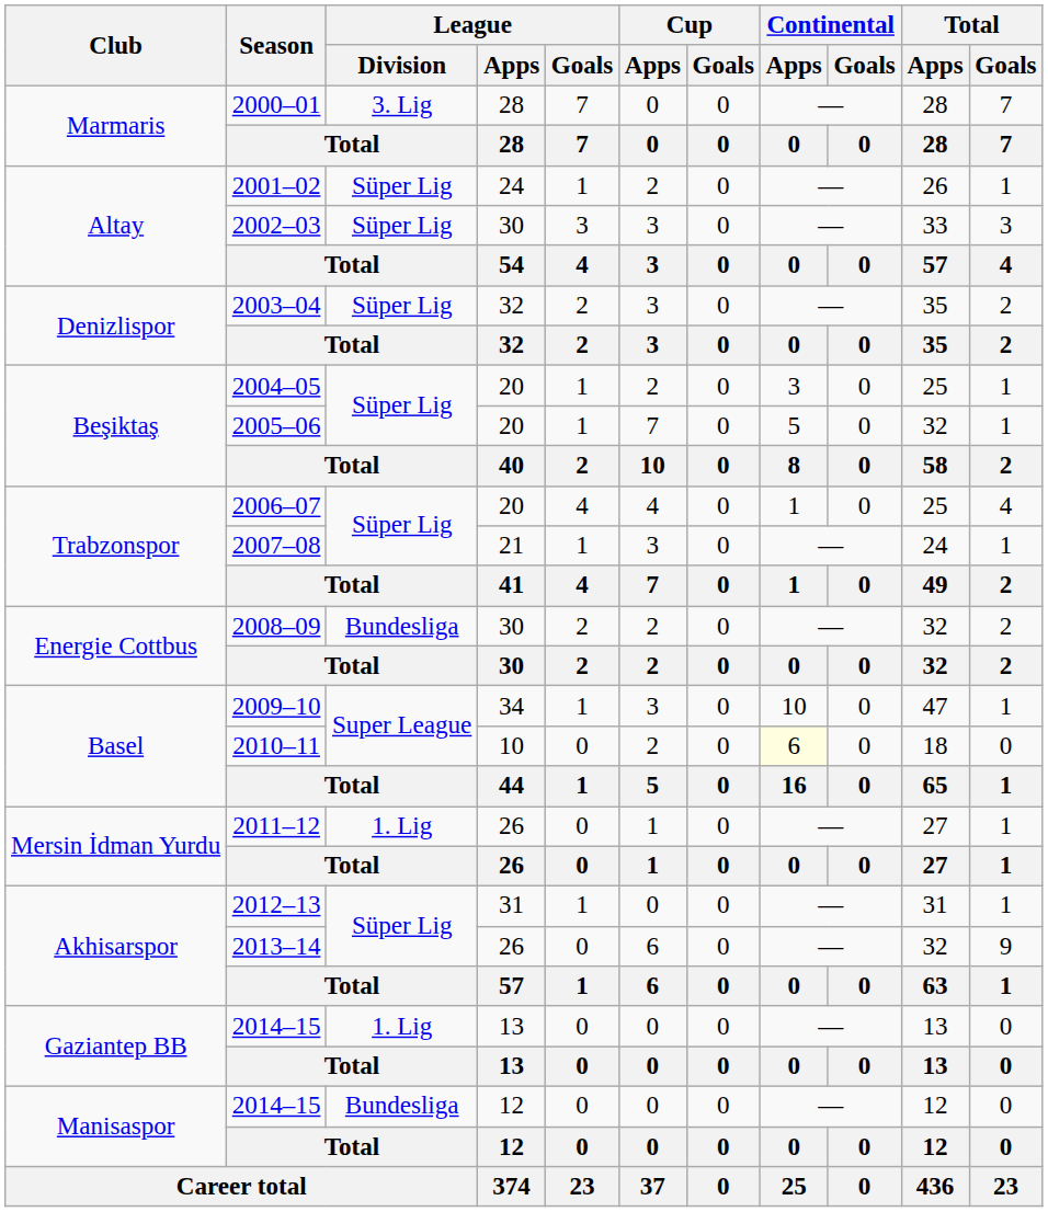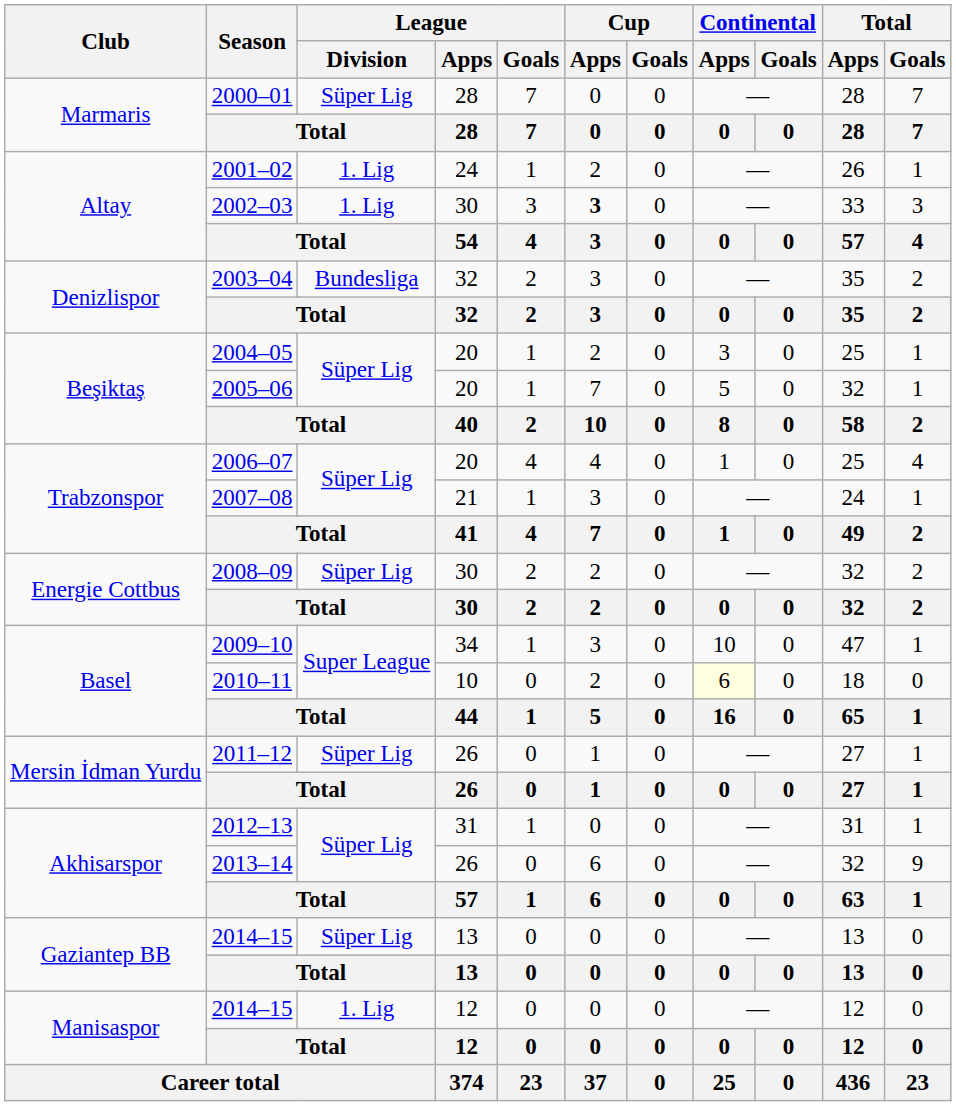 <table class="wikitable" style="text-align:center">
 <tr>
 <th rowspan="2">Club</th>
 <th rowspan="2">Season</th>
 <th colspan="3">League</th>
 <th colspan="2">Cup</th>
 <th colspan="2"><a href='#'>Continental</a></th>
 <th colspan="2">Total</th>
 </tr>
 <tr>
 <th>Division</th>
 <th>Apps</th>
 <th>Goals</th>
 <th>Apps</th>
 <th>Goals</th>
 <th>Apps</th>
 <th>Goals</th>
 <th>Apps</th>
 <th>Goals</th>
 </tr>
 <tr>
 <td rowspan="2"><a href='#'>Marmaris</a></td>
 <td><a href='#'>2000–01</a></td>
-<td rowspan="1"><a href='#'>3. Lig</a></td>
+<td rowspan="1"><a href='#'>Süper Lig</a></td>
 <td>28</td>
 <td>7</td>
 <td>0</td>
 <td>0</td>
 <td colspan="2">—</td>
 <td>28</td>
 <td>7</td>
 </tr>
 <tr>
 <th colspan="2">Total</th>
 <th>28</th>
 <th>7</th>
 <th>0</th>
 <th>0</th>
 <th>0</th>
 <th>0</th>
 <th>28</th>
 <th>7</th>
 </tr>
 <tr>
 <td rowspan="3"><a href='#'>Altay</a></td>
 <td><a href='#'>2001–02</a></td>
-<td rowspan="1"><a href='#'>Süper Lig</a></td>
+<td rowspan="1"><a href='#'>1. Lig</a></td>
 <td>24</td>
 <td>1</td>
 <td>2</td>
 <td>0</td>
 <td colspan="2">—</td>
 <td>26</td>
 <td>1</td>
 </tr>
 <tr>
 <td><a href='#'>2002–03</a></td>
-<td rowspan="1"><a href='#'>Süper Lig</a></td>
+<td rowspan="1"><a href='#'>1. Lig</a></td>
 <td>30</td>
 <td>3</td>
-<td>3</td>
+<td><strong>3</strong></td>
 <td>0</td>
 <td colspan="2">—</td>
 <td>33</td>
 <td>3</td>
 </tr>
 <tr>
 <th colspan="2">Total</th>
 <th>54</th>
 <th>4</th>
 <th>3</th>
 <th>0</th>
 <th>0</th>
 <th>0</th>
 <th>57</th>
 <th>4</th>
 </tr>
 <tr>
 <td rowspan="2"><a href='#'>Denizlispor</a></td>
 <td><a href='#'>2003–04</a></td>
-<td rowspan="1"><a href='#'>Süper Lig</a></td>
+<td rowspan="1"><a href='#'>Bundesliga</a></td>
 <td>32</td>
 <td>2</td>
 <td>3</td>
 <td>0</td>
 <td colspan="2">—</td>
 <td>35</td>
 <td>2</td>
 </tr>
 <tr>
 <th colspan="2">Total</th>
 <th>32</th>
 <th>2</th>
 <th>3</th>
 <th>0</th>
 <th>0</th>
 <th>0</th>
 <th>35</th>
 <th>2</th>
 </tr>
 <tr>
 <td rowspan="3"><a href='#'>Beşiktaş</a></td>
 <td><a href='#'>2004–05</a></td>
 <td rowspan="2"><a href='#'>Süper Lig</a></td>
 <td>20</td>
 <td>1</td>
 <td>2</td>
 <td>0</td>
 <td>3</td>
 <td>0</td>
 <td>25</td>
 <td>1</td>
 </tr>
 <tr>
 <td><a href='#'>2005–06</a></td>
 <td>20</td>
 <td>1</td>
 <td>7</td>
 <td>0</td>
 <td>5</td>
 <td>0</td>
 <td>32</td>
 <td>1</td>
 </tr>
 <tr>
 <th colspan="2">Total</th>
 <th>40</th>
 <th>2</th>
 <th>10</th>
 <th>0</th>
 <th>8</th>
 <th>0</th>
 <th>58</th>
 <th>2</th>
 </tr>
 <tr>
 <td rowspan="3"><a href='#'>Trabzonspor</a></td>
 <td><a href='#'>2006–07</a></td>
 <td rowspan="2"><a href='#'>Süper Lig</a></td>
 <td>20</td>
 <td>4</td>
 <td>4</td>
 <td>0</td>
 <td>1</td>
 <td>0</td>
 <td>25</td>
 <td>4</td>
 </tr>
 <tr>
 <td><a href='#'>2007–08</a></td>
 <td>21</td>
 <td>1</td>
 <td>3</td>
 <td>0</td>
 <td colspan="2">—</td>
 <td>24</td>
 <td>1</td>
 </tr>
 <tr>
 <th colspan="2">Total</th>
 <th>41</th>
 <th>4</th>
 <th>7</th>
 <th>0</th>
 <th>1</th>
 <th>0</th>
 <th>49</th>
 <th>2</th>
 </tr>
 <tr>
 <td rowspan="2"><a href='#'>Energie Cottbus</a></td>
 <td><a href='#'>2008–09</a></td>
-<td rowspan="1"><a href='#'>Bundesliga</a></td>
+<td rowspan="1"><a href='#'>Süper Lig</a></td>
 <td>30</td>
 <td>2</td>
 <td>2</td>
 <td>0</td>
 <td colspan="2">—</td>
 <td>32</td>
 <td>2</td>
 </tr>
 <tr>
 <th colspan="2">Total</th>
 <th>30</th>
 <th>2</th>
 <th>2</th>
 <th>0</th>
 <th>0</th>
 <th>0</th>
 <th>32</th>
 <th>2</th>
 </tr>
 <tr>
 <td rowspan="3"><a href='#'>Basel</a></td>
 <td><a href='#'>2009–10</a></td>
 <td rowspan="2"><a href='#'>Super League</a></td>
 <td>34</td>
 <td>1</td>
 <td>3</td>
 <td>0</td>
 <td>10</td>
 <td>0</td>
 <td>47</td>
 <td>1</td>
 </tr>
 <tr>
 <td><a href='#'>2010–11</a></td>
 <td>10</td>
 <td>0</td>
 <td>2</td>
 <td>0</td>
 <td style="background: lightyellow;">6</td>
 <td>0</td>
 <td>18</td>
 <td>0</td>
 </tr>
 <tr>
 <th colspan="2">Total</th>
 <th>44</th>
 <th>1</th>
 <th>5</th>
 <th>0</th>
 <th>16</th>
 <th>0</th>
 <th>65</th>
 <th>1</th>
 </tr>
 <tr>
 <td rowspan="2"><a href='#'>Mersin İdman Yurdu</a></td>
 <td><a href='#'>2011–12</a></td>
-<td rowspan="1"><a href='#'>1. Lig</a></td>
+<td rowspan="1"><a href='#'>Süper Lig</a></td>
 <td>26</td>
 <td>0</td>
 <td>1</td>
 <td>0</td>
 <td colspan="2">—</td>
 <td>27</td>
 <td>1</td>
 </tr>
 <tr>
 <th colspan="2">Total</th>
 <th>26</th>
 <th>0</th>
 <th>1</th>
 <th>0</th>
 <th>0</th>
 <th>0</th>
 <th>27</th>
 <th>1</th>
 </tr>
 <tr>
 <td rowspan="3"><a href='#'>Akhisarspor</a></td>
 <td><a href='#'>2012–13</a></td>
 <td rowspan="2"><a href='#'>Süper Lig</a></td>
 <td>31</td>
 <td>1</td>
 <td>0</td>
 <td>0</td>
 <td colspan="2">—</td>
 <td>31</td>
 <td>1</td>
 </tr>
 <tr>
 <td><a href='#'>2013–14</a></td>
 <td>26</td>
 <td>0</td>
 <td>6</td>
 <td>0</td>
 <td colspan="2">—</td>
 <td>32</td>
 <td>9</td>
 </tr>
 <tr>
 <th colspan="2">Total</th>
 <th>57</th>
 <th>1</th>
 <th>6</th>
 <th>0</th>
 <th>0</th>
 <th>0</th>
 <th>63</th>
 <th>1</th>
 </tr>
 <tr>
 <td rowspan="2"><a href='#'>Gaziantep BB</a></td>
 <td><a href='#'>2014–15</a></td>
-<td rowspan="1"><a href='#'>1. Lig</a></td>
+<td rowspan="1"><a href='#'>Süper Lig</a></td>
 <td>13</td>
 <td>0</td>
 <td>0</td>
 <td>0</td>
 <td colspan="2">—</td>
 <td>13</td>
 <td>0</td>
 </tr>
 <tr>
 <th colspan="2">Total</th>
 <th>13</th>
 <th>0</th>
 <th>0</th>
 <th>0</th>
 <th>0</th>
 <th>0</th>
 <th>13</th>
 <th>0</th>
 </tr>
 <tr>
 <td rowspan="2"><a href='#'>Manisaspor</a></td>
 <td><a href='#'>2014–15</a></td>
-<td rowspan="1"><a href='#'>Bundesliga</a></td>
+<td rowspan="1"><a href='#'>1. Lig</a></td>
 <td>12</td>
 <td>0</td>
 <td>0</td>
 <td>0</td>
 <td colspan="2">—</td>
 <td>12</td>
 <td>0</td>
 </tr>
 <tr>
 <th colspan="2">Total</th>
 <th>12</th>
 <th>0</th>
 <th>0</th>
 <th>0</th>
 <th>0</th>
 <th>0</th>
 <th>12</th>
 <th>0</th>
 </tr>
 <tr>
 <th colspan="3">Career total</th>
 <th>374</th>
 <th>23</th>
 <th>37</th>
 <th>0</th>
 <th>25</th>
 <th>0</th>
 <th>436</th>
 <th>23</th>
 </tr>
 </table>
